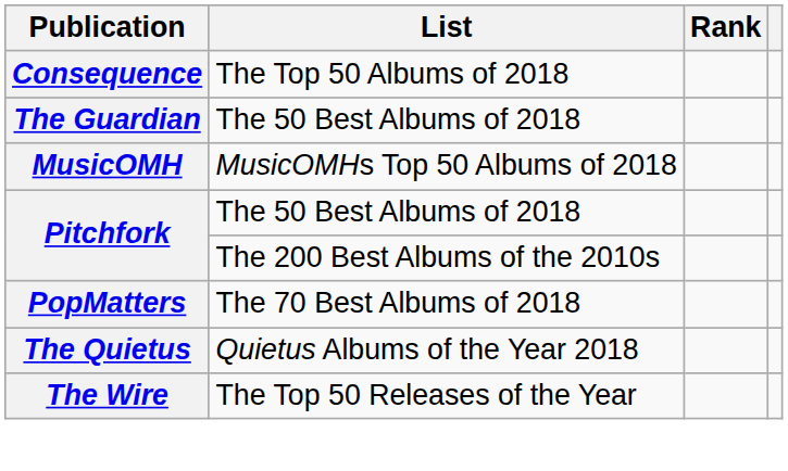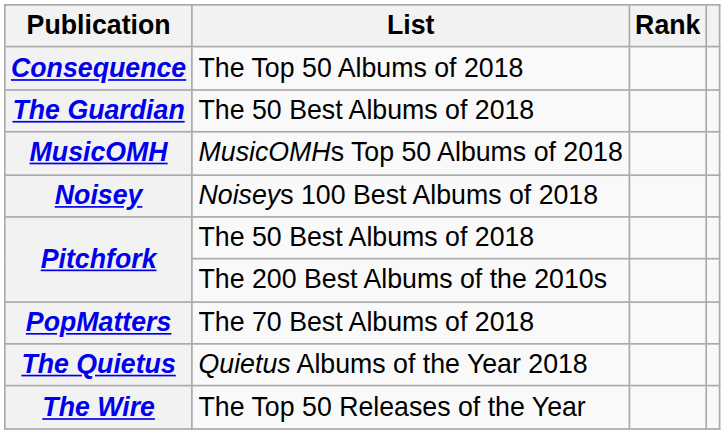 <table class="wikitable sortable plainrowheaders" style="border:none; margin:0;">
 <tr>
 <th scope="col">Publication</th>
 <th scope="col" class="unsortable">List</th>
 <th scope="col" data-sort-type="number">Rank</th>
 <th scope="col" class="unsortable"></th>
 </tr>
 <tr>
 <th scope="row"><em><a href='#'>Consequence</a></em></th>
 <td>The Top 50 Albums of 2018</td>
 <td></td>
 <td></td>
 </tr>
 <tr>
 <th scope="row"><em><a href='#'>The Guardian</a></em></th>
 <td>The 50 Best Albums of 2018</td>
 <td></td>
 <td></td>
 </tr>
 <tr>
 <th scope="row"><em><a href='#'>MusicOMH</a></em></th>
 <td><em>MusicOMH</em>s Top 50 Albums of 2018</td>
+<td></td>
+<td></td>
+</tr>
+<tr>
+<th scope="row"><em><a href='#'>Noisey</a></em></th>
+<td><em>Noisey</em>s 100 Best Albums of 2018</td>
 <td></td>
 <td></td>
 </tr>
 <tr>
 <th scope="row" rowspan="2"><em><a href='#'>Pitchfork</a></em></th>
 <td>The 50 Best Albums of 2018</td>
 <td></td>
 <td></td>
 </tr>
 <tr>
 <td>The 200 Best Albums of the 2010s</td>
 <td></td>
 <td></td>
 </tr>
 <tr>
 <th scope="row"><em><a href='#'>PopMatters</a></em></th>
 <td>The 70 Best Albums of 2018</td>
 <td></td>
 <td></td>
 </tr>
 <tr>
 <th scope="row"><em><a href='#'>The Quietus</a></em></th>
 <td><em>Quietus</em> Albums of the Year 2018</td>
 <td></td>
 <td></td>
 </tr>
 <tr>
 <th scope="row"><em><a href='#'>The Wire</a></em></th>
 <td>The Top 50 Releases of the Year</td>
 <td></td>
 <td></td>
 </tr>
 </table>
